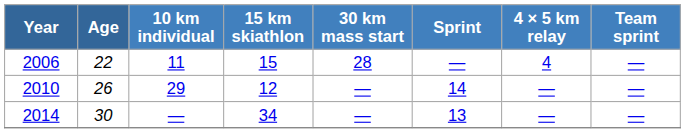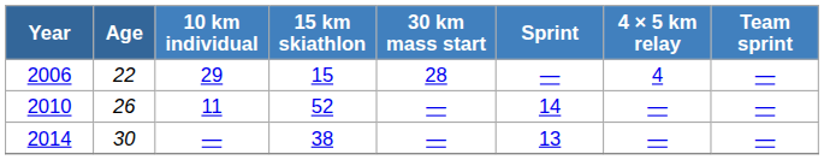 <table class="wikitable" style="font-size:95%; text-align:center; border:grey solid 1px; border-collapse:collapse; background:#ffffff;">
 <tr>
 <th style="background-color:#369; color:white; width:60px;"> Year </th>
 <th style="background-color:#369; color:white; width:40px;"> Age </th>
 <th style="background-color:#4180be; color:white; width:75px;"> 10 km <br> individual </th>
 <th style="background-color:#4180be; color:white; width:75px;"> 15 km <br> skiathlon </th>
 <th style="background-color:#4180be; color:white; width:75px;"> 30 km <br> mass start </th>
 <th style="background-color:#4180be; color:white; width:75px;"> Sprint </th>
 <th style="background-color:#4180be; color:white; width:75px;"> 4 × 5 km <br> relay </th>
 <th style="background-color:#4180be; color:white; width:75px;"> Team <br> sprint </th>
 </tr>
 <tr>
 <td><a href='#'>2006</a></td>
 <td><em>22</em></td>
-<td><a href='#'>11</a></td>
+<td><a href='#'>29</a></td>
 <td><a href='#'>15</a></td>
 <td><a href='#'>28</a></td>
 <td><a href='#'>—</a></td>
 <td><a href='#'>4</a></td>
 <td><a href='#'>—</a></td>
 </tr>
 <tr>
 <td><a href='#'>2010</a></td>
 <td><em>26</em></td>
-<td><a href='#'>29</a></td>
-<td><a href='#'>12</a></td>
+<td><a href='#'>11</a></td>
+<td><a href='#'>52</a></td>
 <td><a href='#'>—</a></td>
 <td><a href='#'>14</a></td>
 <td><a href='#'>—</a></td>
 <td><a href='#'>—</a></td>
 </tr>
 <tr>
 <td><a href='#'>2014</a></td>
 <td><em>30</em></td>
 <td><a href='#'>—</a></td>
-<td><a href='#'>34</a></td>
+<td><a href='#'>38</a></td>
 <td><a href='#'>—</a></td>
 <td><a href='#'>13</a></td>
 <td><a href='#'>—</a></td>
 <td><a href='#'>—</a></td>
 </tr>
 <tr>
 </tr>
 </table>
